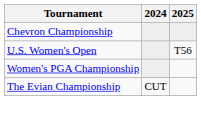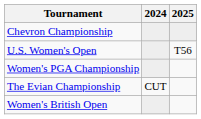 <table class="wikitable" style="font-size:95%;text-align:center;">
 <tr>
 <th>Tournament</th>
 <th>2024</th>
 <th>2025</th>
 </tr>
 <tr>
 <td align=left><a href='#'>Chevron Championship</a></td>
 <td style="background:#eeeeee;"></td>
 <td style="background:#eeeeee;"></td>
 </tr>
 <tr>
 <td align=left><a href='#'>U.S. Women's Open</a></td>
 <td style="background:#eeeeee;"></td>
 <td>T56</td>
 </tr>
 <tr>
 <td align=left><a href='#'>Women's PGA Championship</a></td>
 <td style="background:#eeeeee;"></td>
 <td></td>
 </tr>
 <tr>
 <td align=left><a href='#'>The Evian Championship</a></td>
 <td>CUT</td>
 <td></td>
 </tr>
+<tr>
+<td align=left><a href='#'>Women's British Open</a></td>
+<td style="background:#eeeeee;"></td>
+<td></td>
+</tr>
 </table>
